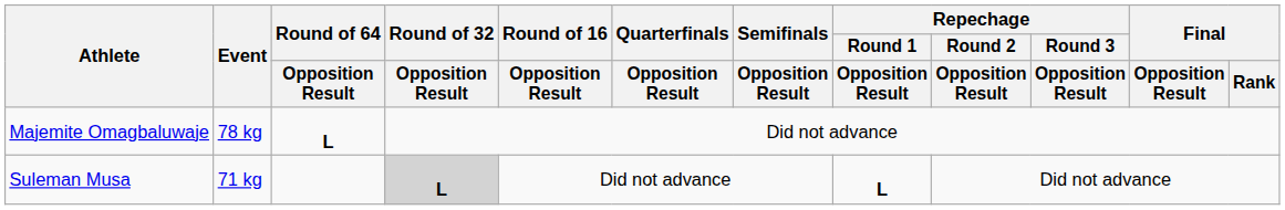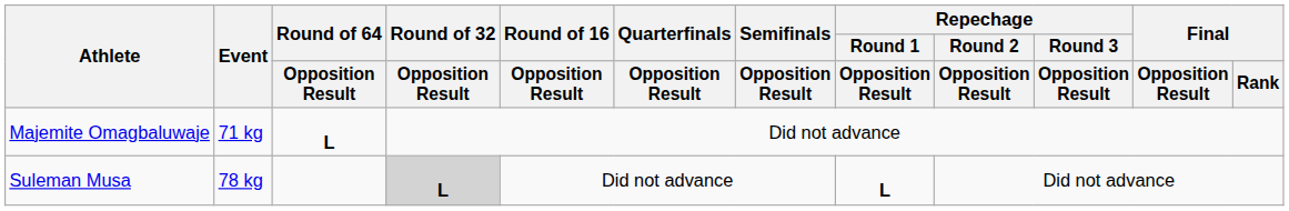 <table class="wikitable" style="font-size:90%">
 <tr>
 <th rowspan="3">Athlete</th>
 <th rowspan="3">Event</th>
 <th rowspan="2">Round of 64</th>
 <th rowspan="2">Round of 32</th>
 <th rowspan="2">Round of 16</th>
 <th rowspan="2">Quarterfinals</th>
 <th rowspan="2">Semifinals</th>
 <th colspan=3>Repechage</th>
 <th rowspan="2" colspan=2>Final</th>
 </tr>
 <tr style="font-size:95%">
 <th>Round 1</th>
 <th>Round 2</th>
 <th>Round 3</th>
 </tr>
 <tr style="font-size:95%">
 <th>Opposition<br>Result</th>
 <th>Opposition<br>Result</th>
 <th>Opposition<br>Result</th>
 <th>Opposition<br>Result</th>
 <th>Opposition<br>Result</th>
 <th>Opposition<br>Result</th>
 <th>Opposition<br>Result</th>
 <th>Opposition<br>Result</th>
 <th>Opposition<br>Result</th>
 <th>Rank</th>
 </tr>
 <tr align=center>
 <td align=left><a href='#'>Majemite Omagbaluwaje</a></td>
-<td align=left><a href='#'>78 kg</a></td>
+<td align=left><a href='#'>71 kg</a></td>
 <td><br><strong>L</strong></td>
 <td colspan=9>Did not advance</td>
 </tr>
 <tr align=center>
 <td align=left><a href='#'>Suleman Musa</a></td>
-<td align=left><a href='#'>71 kg</a></td>
+<td align=left><a href='#'>78 kg</a></td>
 <td></td>
 <td style="background: lightgrey;"><br><strong>L</strong></td>
 <td colspan=3>Did not advance</td>
 <td><br><strong>L</strong></td>
 <td colspan=4>Did not advance</td>
 </tr>
 </table>
